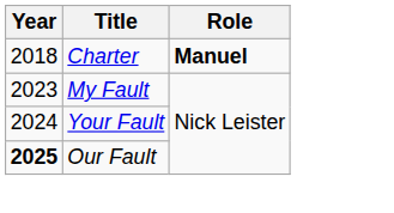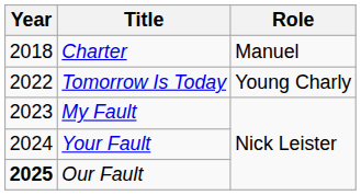 <table class="wikitable">
 <tr>
 <th>Year</th>
 <th>Title</th>
 <th>Role</th>
 </tr>
 <tr>
 <td>2018</td>
 <td><em><a href='#'>Charter</a></em></td>
-<td><strong>Manuel</strong></td>
+<td>Manuel</td>
+</tr>
+<tr>
+<td>2022</td>
+<td><em><a href='#'>Tomorrow Is Today</a></em></td>
+<td>Young Charly</td>
 </tr>
 <tr>
 <td>2023</td>
 <td><em><a href='#'>My Fault</a></em></td>
 <td rowspan=3>Nick Leister</td>
 </tr>
 <tr>
 <td>2024</td>
 <td><em><a href='#'>Your Fault</a></em></td>
 </tr>
 <tr>
 <td><strong>2025</strong></td>
 <td><em>Our Fault</em></td>
 </tr>
 </table>
